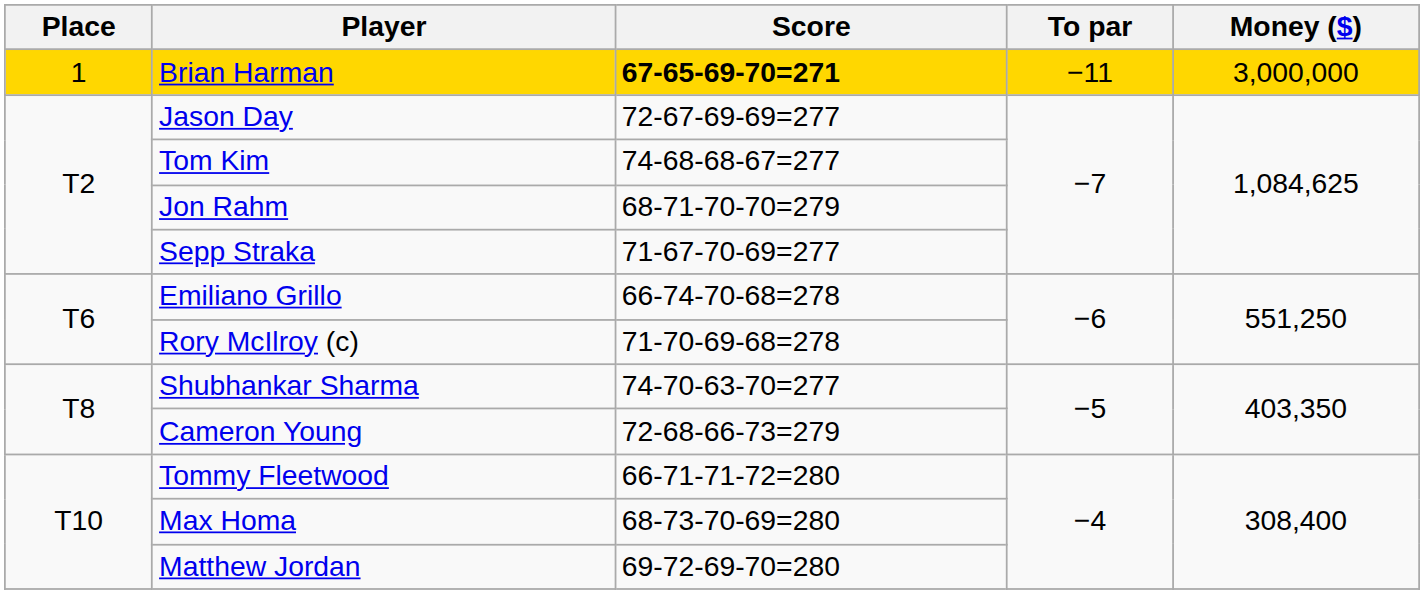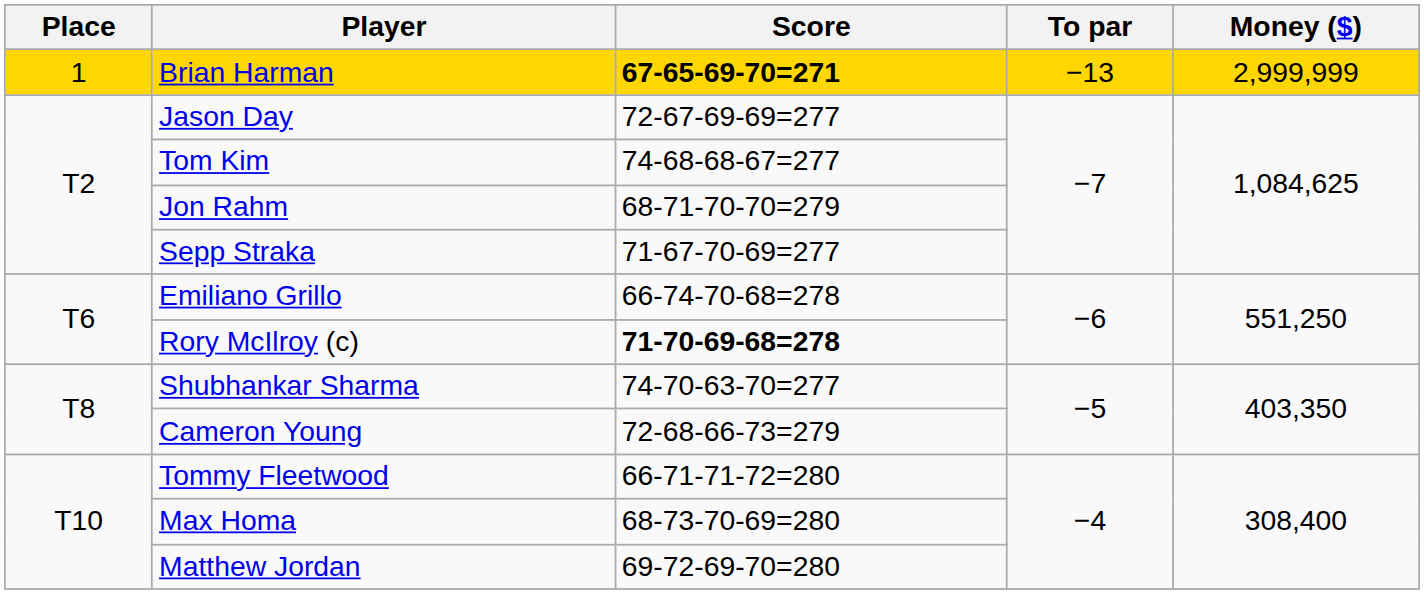 <table class="wikitable" style="width:50em;margin-bottom:0;">
 <tr>
 <th>Place</th>
 <th>Player</th>
 <th>Score</th>
 <th>To par</th>
 <th>Money (<a href='#'>$</a>)</th>
 </tr>
 <tr style="background:gold">
 <td align=center>1</td>
 <td> <a href='#'>Brian Harman</a></td>
 <td><strong>67-65-69-70=271</strong></td>
-<td align=center>−11</td>
-<td align=center>3,000,000</td>
+<td align=center>−13</td>
+<td align=center>2,999,999</td>
 </tr>
 <tr>
 <td rowspan=4 align=center>T2</td>
 <td> <a href='#'>Jason Day</a></td>
 <td>72-67-69-69=277</td>
 <td rowspan=4 align=center>−7</td>
 <td rowspan=4 align=center>1,084,625</td>
 </tr>
 <tr>
 <td> <a href='#'>Tom Kim</a></td>
 <td>74-68-68-67=277</td>
 </tr>
 <tr>
 <td> <a href='#'>Jon Rahm</a></td>
 <td>68-71-70-70=279</td>
 </tr>
 <tr>
 <td> <a href='#'>Sepp Straka</a></td>
 <td>71-67-70-69=277</td>
 </tr>
 <tr>
 <td rowspan=2 align=center>T6</td>
 <td> <a href='#'>Emiliano Grillo</a></td>
 <td>66-74-70-68=278</td>
 <td rowspan=2 align=center>−6</td>
 <td rowspan=2 align=center>551,250</td>
 </tr>
 <tr>
 <td> <a href='#'>Rory McIlroy</a> (c)</td>
-<td>71-70-69-68=278</td>
+<td><strong>71-70-69-68=278</strong></td>
 </tr>
 <tr>
 <td rowspan=2 align=center>T8</td>
 <td> <a href='#'>Shubhankar Sharma</a></td>
 <td>74-70-63-70=277</td>
 <td rowspan=2 align=center>−5</td>
 <td rowspan=2 align=center>403,350</td>
 </tr>
 <tr>
 <td> <a href='#'>Cameron Young</a></td>
 <td>72-68-66-73=279</td>
 </tr>
 <tr>
 <td rowspan=3 align=center>T10</td>
 <td> <a href='#'>Tommy Fleetwood</a></td>
 <td>66-71-71-72=280</td>
 <td rowspan=3 align=center>−4</td>
 <td rowspan=3 align=center>308,400</td>
 </tr>
 <tr>
 <td> <a href='#'>Max Homa</a></td>
 <td>68-73-70-69=280</td>
 </tr>
 <tr>
 <td> <a href='#'>Matthew Jordan</a></td>
 <td>69-72-69-70=280</td>
 </tr>
 </table>
